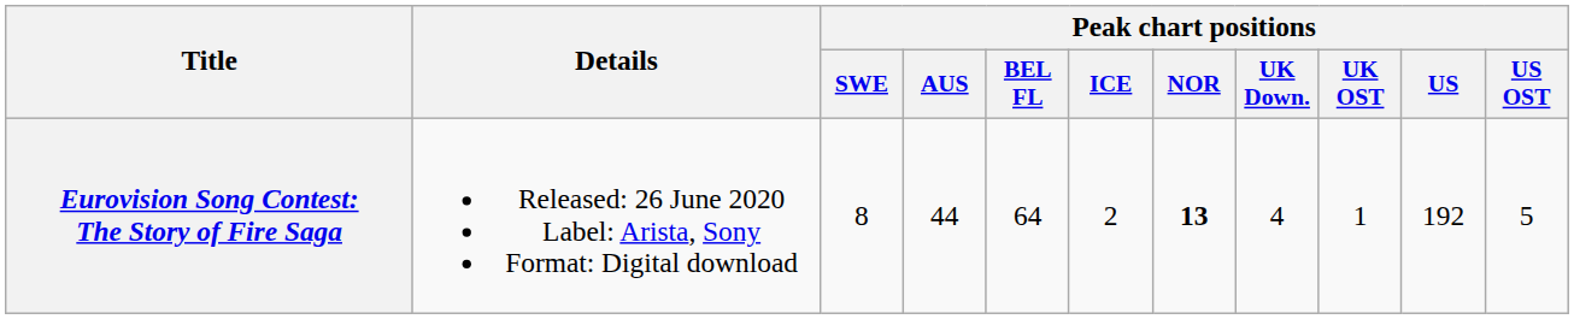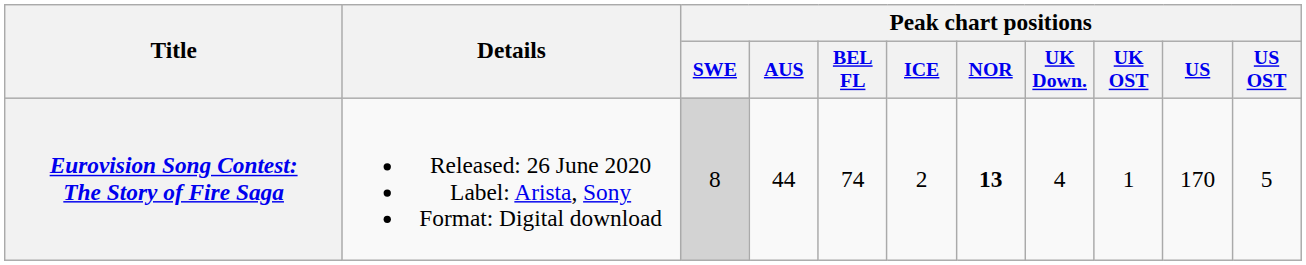 <table class="wikitable plainrowheaders" style="text-align:center;">
 <tr>
 <th scope="col" rowspan="2" style="width:14em;">Title</th>
 <th scope="col" rowspan="2" style="width:14em;">Details</th>
 <th scope="col" colspan="9">Peak chart positions</th>
 </tr>
 <tr>
 <th scope="col" style="width:3em;font-size:85%;"><a href='#'>SWE</a><br></th>
 <th scope="col" style="width:3em;font-size:85%;"><a href='#'>AUS</a><br></th>
 <th scope="col" style="width:3em;font-size:85%;"><a href='#'>BEL<br>FL</a><br></th>
 <th scope="col" style="width:3em;font-size:85%;"><a href='#'>ICE</a><br></th>
 <th scope="col" style="width:3em;font-size:85%;"><a href='#'>NOR</a><br></th>
 <th scope="col" style="width:3em;font-size:85%;"><a href='#'>UK<br>Down.</a><br></th>
 <th scope="col" style="width:3em;font-size:85%;"><a href='#'>UK<br>OST</a><br></th>
 <th scope="col" style="width:3em;font-size:85%;"><a href='#'>US</a><br></th>
 <th scope="col" style="width:3em;font-size:85%;"><a href='#'>US<br>OST</a><br></th>
 </tr>
 <tr>
 <th scope="row"><em><a href='#'>Eurovision Song Contest:<br>The Story of Fire Saga<br></a></em></th>
 <td><br><ul><li>Released: 26 June 2020</li><li>Label: <a href='#'>Arista</a>, <a href='#'>Sony</a></li><li>Format: Digital download</li></ul></td>
-<td>8</td>
+<td style="background: lightgrey;">8</td>
 <td>44</td>
-<td>64</td>
+<td>74</td>
 <td>2</td>
 <td><strong>13</strong></td>
 <td>4</td>
 <td>1</td>
-<td>192</td>
+<td>170</td>
 <td>5</td>
 </tr>
 </table>
